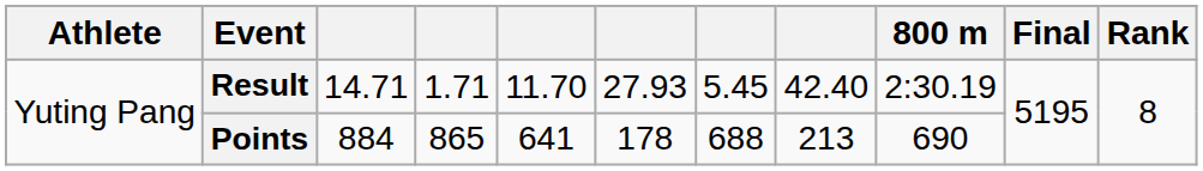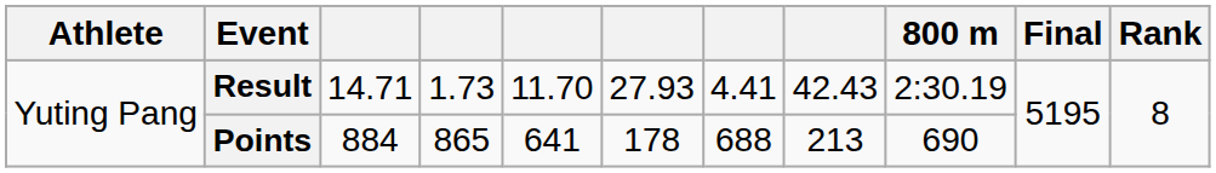 <table class="wikitable" style="font-size:90%;">
 <tr>
 <th>Athlete</th>
 <th>Event</th>
 <th></th>
 <th></th>
 <th></th>
 <th></th>
 <th></th>
 <th></th>
 <th>800 m</th>
 <th>Final</th>
 <th>Rank</th>
 </tr>
 <tr align=center>
 <td rowspan="2" style="text-align:left;">Yuting Pang</td>
 <th style="font-size:95%">Result</th>
 <td>14.71</td>
-<td>1.71</td>
+<td>1.73</td>
 <td>11.70</td>
 <td>27.93</td>
-<td>5.45</td>
-<td>42.40</td>
+<td>4.41</td>
+<td>42.43</td>
 <td>2:30.19</td>
 <td rowspan=2>5195</td>
 <td rowspan=2>8</td>
 </tr>
 <tr align=center>
 <th style="font-size:95%">Points</th>
 <td>884</td>
 <td>865</td>
 <td>641</td>
 <td>178</td>
 <td>688</td>
 <td>213</td>
 <td>690</td>
 </tr>
 </table>
